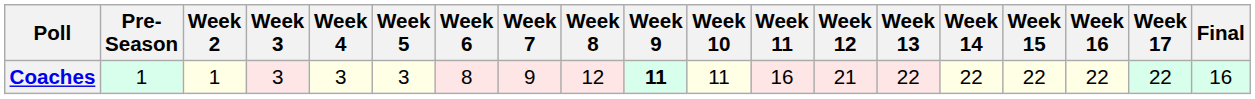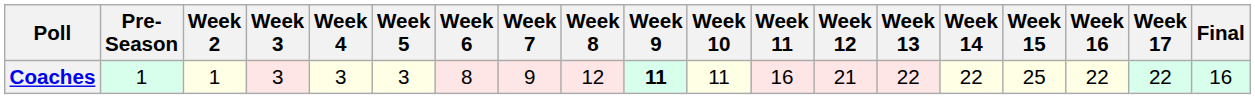 <table class="wikitable" style="white-space:nowrap;font-size:90%">
 <tr>
 <th>Poll</th>
 <th>Pre-<br>Season</th>
 <th>Week<br>2</th>
 <th>Week<br>3</th>
 <th>Week<br>4</th>
 <th>Week<br>5</th>
 <th>Week<br>6</th>
 <th>Week<br>7</th>
 <th>Week<br>8</th>
 <th>Week<br>9</th>
 <th>Week<br>10</th>
 <th>Week<br>11</th>
 <th>Week<br>12</th>
 <th>Week<br>13</th>
 <th>Week<br>14</th>
 <th>Week<br>15</th>
 <th>Week<br>16</th>
 <th>Week<br>17</th>
 <th>Final</th>
 </tr>
 <tr style="text-align:center;">
 <th><a href='#'>Coaches</a></th>
 <td style="background:#D8FFEB;">1</td>
 <td style="background:#FFFFE6;">1</td>
 <td style="background:#FFE6E6;">3</td>
 <td style="background:#FFFFE6;">3</td>
 <td style="background:#FFFFE6;">3</td>
 <td style="background:#FFE6E6;">8</td>
 <td style="background:#FFE6E6;">9</td>
 <td style="background:#FFE6E6;">12</td>
 <td style="background:#D8FFEB;"><strong>11</strong></td>
 <td style="background:#FFFFE6;">11</td>
 <td style="background:#FFE6E6;">16</td>
 <td style="background:#FFE6E6;">21</td>
 <td style="background:#FFE6E6;">22</td>
 <td style="background:#FFFFE6;">22</td>
-<td style="background:#FFFFE6;">22</td>
+<td style="background:#FFFFE6;">25</td>
 <td style="background:#FFFFE6;">22</td>
 <td style="background:#D8FFEB;">22</td>
 <td style="background:#D8FFEB;">16</td>
 </tr>
 </table>
